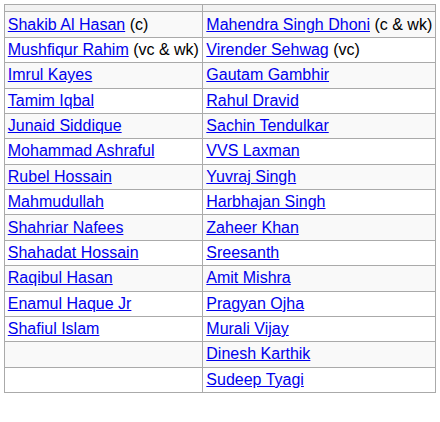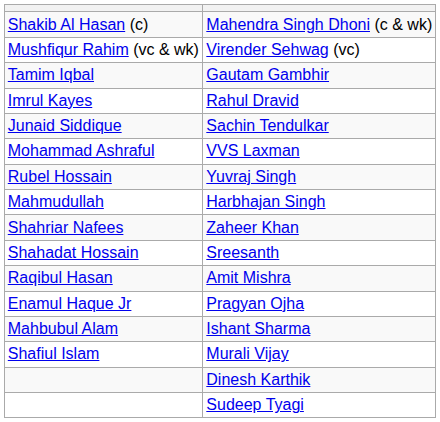 <table class="wikitable" style="margin: 1em auto">
 <tr>
 <th></th>
 <th></th>
 </tr>
 <tr>
 <td><a href='#'>Shakib Al Hasan</a> (c)</td>
 <td><a href='#'>Mahendra Singh Dhoni</a> (c & wk)</td>
 </tr>
 <tr style="background:white;">
 <td><a href='#'>Mushfiqur Rahim</a> (vc & wk)</td>
 <td><a href='#'>Virender Sehwag</a> (vc)</td>
 </tr>
 <tr>
-<td><a href='#'>Imrul Kayes</a></td>
+<td><a href='#'>Tamim Iqbal</a></td>
 <td><a href='#'>Gautam Gambhir</a></td>
 </tr>
 <tr style="background:white;">
-<td><a href='#'>Tamim Iqbal</a></td>
+<td><a href='#'>Imrul Kayes</a></td>
 <td><a href='#'>Rahul Dravid</a></td>
 </tr>
 <tr>
 <td><a href='#'>Junaid Siddique</a></td>
 <td><a href='#'>Sachin Tendulkar</a></td>
 </tr>
 <tr style="background:white;">
 <td><a href='#'>Mohammad Ashraful</a></td>
 <td><a href='#'>VVS Laxman</a></td>
 </tr>
 <tr>
 <td><a href='#'>Rubel Hossain</a></td>
 <td><a href='#'>Yuvraj Singh</a></td>
 </tr>
 <tr style="background:white;">
 <td><a href='#'>Mahmudullah</a></td>
 <td><a href='#'>Harbhajan Singh</a></td>
 </tr>
 <tr>
 <td><a href='#'>Shahriar Nafees</a></td>
 <td><a href='#'>Zaheer Khan</a></td>
 </tr>
 <tr style="background:white;">
 <td><a href='#'>Shahadat Hossain</a></td>
 <td><a href='#'>Sreesanth</a></td>
 </tr>
 <tr>
 <td><a href='#'>Raqibul Hasan</a></td>
 <td><a href='#'>Amit Mishra</a></td>
 </tr>
 <tr style="background:white;">
 <td><a href='#'>Enamul Haque Jr</a></td>
 <td><a href='#'>Pragyan Ojha</a></td>
 </tr>
+<tr>
+<td><a href='#'>Mahbubul Alam</a></td>
+<td><a href='#'>Ishant Sharma</a></td>
+</tr>
 <tr style="background:white;">
 <td><a href='#'>Shafiul Islam</a></td>
 <td><a href='#'>Murali Vijay</a></td>
 </tr>
 <tr>
 <td></td>
 <td><a href='#'>Dinesh Karthik</a></td>
 </tr>
 <tr style="background:white;">
 <td></td>
 <td><a href='#'>Sudeep Tyagi</a></td>
 </tr>
 </table>
